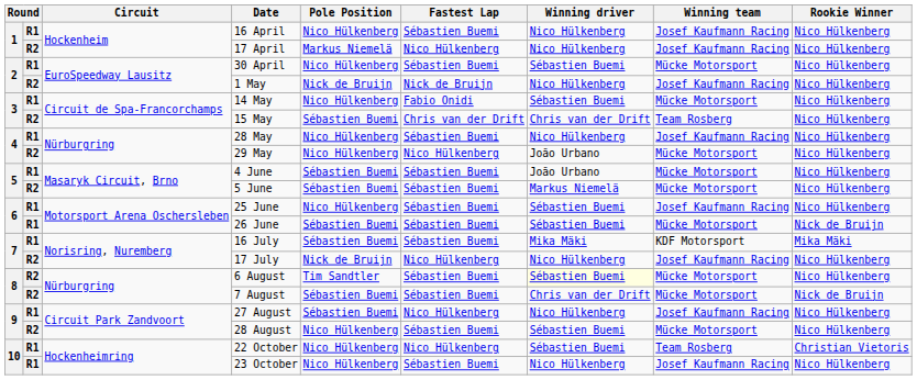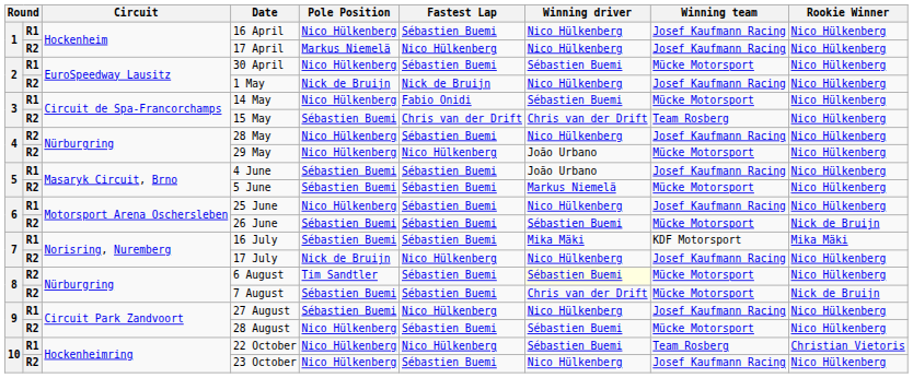 <table class="wikitable" style="font-size: 85%">
 <tr>
 <th colspan=2>Round</th>
 <th>Circuit</th>
 <th>Date</th>
 <th>Pole Position</th>
 <th>Fastest Lap</th>
 <th>Winning driver</th>
 <th>Winning team</th>
 <th>Rookie Winner</th>
 </tr>
 <tr>
 <th rowspan=2>1</th>
 <th>R1</th>
 <td rowspan=2> <a href='#'>Hockenheim</a></td>
 <td>16 April</td>
 <td nowrap> <a href='#'>Nico Hülkenberg</a></td>
 <td nowrap> <a href='#'>Sébastien Buemi</a></td>
 <td nowrap> <a href='#'>Nico Hülkenberg</a></td>
 <td nowrap> <a href='#'>Josef Kaufmann Racing</a></td>
 <td nowrap> <a href='#'>Nico Hülkenberg</a></td>
 </tr>
 <tr>
 <th>R2</th>
 <td>17 April</td>
 <td> <a href='#'>Markus Niemelä</a></td>
 <td nowrap> <a href='#'>Nico Hülkenberg</a></td>
 <td nowrap> <a href='#'>Nico Hülkenberg</a></td>
 <td> <a href='#'>Josef Kaufmann Racing</a></td>
 <td> <a href='#'>Nico Hülkenberg</a></td>
 </tr>
 <tr>
 <th rowspan=2>2</th>
 <th>R1</th>
 <td rowspan=2> <a href='#'>EuroSpeedway Lausitz</a></td>
 <td>30 April</td>
 <td> <a href='#'>Nico Hülkenberg</a></td>
 <td> <a href='#'>Sébastien Buemi</a></td>
 <td> <a href='#'>Sébastien Buemi</a></td>
 <td> <a href='#'>Mücke Motorsport</a></td>
 <td> <a href='#'>Nico Hülkenberg</a></td>
 </tr>
 <tr>
 <th>R2</th>
 <td>1 May</td>
 <td> <a href='#'>Nick de Bruijn</a></td>
 <td> <a href='#'>Nick de Bruijn</a></td>
 <td> <a href='#'>Nico Hülkenberg</a></td>
 <td> <a href='#'>Josef Kaufmann Racing</a></td>
 <td> <a href='#'>Nico Hülkenberg</a></td>
 </tr>
 <tr>
 <th rowspan=2>3</th>
 <th>R1</th>
 <td rowspan=2> <a href='#'>Circuit de Spa-Francorchamps</a></td>
 <td>14 May</td>
 <td> <a href='#'>Nico Hülkenberg</a></td>
 <td> <a href='#'>Fabio Onidi</a></td>
 <td> <a href='#'>Sébastien Buemi</a></td>
 <td> <a href='#'>Mücke Motorsport</a></td>
 <td> <a href='#'>Nico Hülkenberg</a></td>
 </tr>
 <tr>
 <th>R2</th>
 <td>15 May</td>
 <td> <a href='#'>Sébastien Buemi</a></td>
 <td nowrap> <a href='#'>Chris van der Drift</a></td>
 <td nowrap> <a href='#'>Chris van der Drift</a></td>
 <td> <a href='#'>Team Rosberg</a></td>
 <td> <a href='#'>Nico Hülkenberg</a></td>
 </tr>
 <tr>
 <th rowspan=2>4</th>
-<th>R1</th>
+<th>R2</th>
 <td rowspan=2> <a href='#'>Nürburgring</a></td>
 <td>28 May</td>
 <td> <a href='#'>Nico Hülkenberg</a></td>
 <td> <a href='#'>Sébastien Buemi</a></td>
 <td> <a href='#'>Nico Hülkenberg</a></td>
 <td> <a href='#'>Josef Kaufmann Racing</a></td>
 <td> <a href='#'>Nico Hülkenberg</a></td>
 </tr>
 <tr>
 <th>R2</th>
 <td>29 May</td>
 <td> <a href='#'>Nico Hülkenberg</a></td>
 <td> <a href='#'>Nico Hülkenberg</a></td>
 <td> João Urbano</td>
 <td> <a href='#'>Mücke Motorsport</a></td>
 <td> <a href='#'>Nico Hülkenberg</a></td>
 </tr>
 <tr>
 <th rowspan=2>5</th>
 <th>R1</th>
 <td rowspan=2> <a href='#'>Masaryk Circuit</a>, <a href='#'>Brno</a></td>
 <td>4 June</td>
 <td> <a href='#'>Sébastien Buemi</a></td>
 <td> <a href='#'>Sébastien Buemi</a></td>
 <td> João Urbano</td>
-<td> <a href='#'>Mücke Motorsport</a></td>
+<td> <a href='#'>Josef Kaufmann Racing</a></td>
 <td> <a href='#'>Nico Hülkenberg</a></td>
 </tr>
 <tr>
 <th>R2</th>
 <td>5 June</td>
 <td> <a href='#'>Sébastien Buemi</a></td>
 <td> <a href='#'>Sébastien Buemi</a></td>
 <td> <a href='#'>Markus Niemelä</a></td>
 <td> <a href='#'>Mücke Motorsport</a></td>
 <td> <a href='#'>Nico Hülkenberg</a></td>
 </tr>
 <tr>
 <th rowspan=2>6</th>
 <th>R1</th>
 <td rowspan=2 nowrap> <a href='#'>Motorsport Arena Oschersleben</a></td>
 <td>25 June</td>
 <td> <a href='#'>Nico Hülkenberg</a></td>
 <td> <a href='#'>Sébastien Buemi</a></td>
-<td> <a href='#'>Sébastien Buemi</a></td>
+<td> <a href='#'>Nico Hülkenberg</a></td>
 <td> <a href='#'>Josef Kaufmann Racing</a></td>
 <td> <a href='#'>Nico Hülkenberg</a></td>
 </tr>
 <tr>
-<th>R1</th>
+<th>R2</th>
 <td>26 June</td>
 <td> <a href='#'>Sébastien Buemi</a></td>
 <td> <a href='#'>Sébastien Buemi</a></td>
 <td> <a href='#'>Sébastien Buemi</a></td>
 <td> <a href='#'>Mücke Motorsport</a></td>
 <td> <a href='#'>Nick de Bruijn</a></td>
 </tr>
 <tr>
 <th rowspan=2>7</th>
 <th>R1</th>
 <td rowspan=2> <a href='#'>Norisring</a>, <a href='#'>Nuremberg</a></td>
 <td>16 July</td>
 <td> <a href='#'>Sébastien Buemi</a></td>
 <td> <a href='#'>Sébastien Buemi</a></td>
 <td> <a href='#'>Mika Mäki</a></td>
 <td> KDF Motorsport</td>
 <td> <a href='#'>Mika Mäki</a></td>
 </tr>
 <tr>
 <th>R2</th>
 <td>17 July</td>
 <td> <a href='#'>Nick de Bruijn</a></td>
 <td> <a href='#'>Nico Hülkenberg</a></td>
 <td> <a href='#'>Nico Hülkenberg</a></td>
 <td> <a href='#'>Josef Kaufmann Racing</a></td>
 <td> <a href='#'>Nico Hülkenberg</a></td>
 </tr>
 <tr>
 <th rowspan=2>8</th>
 <th>R2</th>
 <td rowspan=2> <a href='#'>Nürburgring</a></td>
 <td>6 August</td>
 <td> <a href='#'>Tim Sandtler</a></td>
 <td> <a href='#'>Sébastien Buemi</a></td>
 <td style="background: lightyellow;"> <a href='#'>Sébastien Buemi</a></td>
 <td> <a href='#'>Mücke Motorsport</a></td>
 <td> <a href='#'>Nico Hülkenberg</a></td>
 </tr>
 <tr>
 <th>R2</th>
 <td>7 August</td>
 <td> <a href='#'>Sébastien Buemi</a></td>
 <td> <a href='#'>Sébastien Buemi</a></td>
 <td nowrap> <a href='#'>Chris van der Drift</a></td>
 <td> <a href='#'>Mücke Motorsport</a></td>
 <td> <a href='#'>Nick de Bruijn</a></td>
 </tr>
 <tr>
 <th rowspan=2>9</th>
 <th>R1</th>
 <td rowspan=2> <a href='#'>Circuit Park Zandvoort</a></td>
 <td>27 August</td>
 <td> <a href='#'>Sébastien Buemi</a></td>
 <td> <a href='#'>Nico Hülkenberg</a></td>
 <td> <a href='#'>Nico Hülkenberg</a></td>
 <td> <a href='#'>Josef Kaufmann Racing</a></td>
 <td> <a href='#'>Nico Hülkenberg</a></td>
 </tr>
 <tr>
 <th>R2</th>
 <td>28 August</td>
 <td> <a href='#'>Nico Hülkenberg</a></td>
 <td> <a href='#'>Sébastien Buemi</a></td>
 <td> <a href='#'>Sébastien Buemi</a></td>
 <td> <a href='#'>Mücke Motorsport</a></td>
 <td> <a href='#'>Nico Hülkenberg</a></td>
 </tr>
 <tr>
 <th rowspan=2>10</th>
 <th>R1</th>
 <td rowspan=2> <a href='#'>Hockenheimring</a></td>
 <td>22 October</td>
 <td> <a href='#'>Nico Hülkenberg</a></td>
 <td> <a href='#'>Nico Hülkenberg</a></td>
 <td> <a href='#'>Sébastien Buemi</a></td>
 <td> <a href='#'>Team Rosberg</a></td>
 <td nowrap> <a href='#'>Christian Vietoris</a></td>
 </tr>
 <tr>
-<th>R1</th>
+<th>R2</th>
 <td nowrap>23 October</td>
 <td> <a href='#'>Nico Hülkenberg</a></td>
 <td> <a href='#'>Sébastien Buemi</a></td>
 <td> <a href='#'>Nico Hülkenberg</a></td>
 <td> <a href='#'>Josef Kaufmann Racing</a></td>
 <td> <a href='#'>Nico Hülkenberg</a></td>
 </tr>
 </table>
